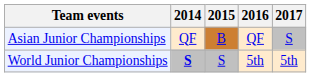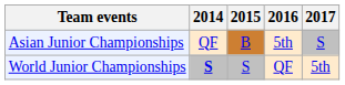 <table class="wikitable" style="font-size: 90%; text-align:center">
 <tr>
 <th>Team events</th>
 <th>2014</th>
 <th>2015</th>
 <th>2016</th>
 <th>2017</th>
 </tr>
 <tr>
 <td bgcolor="#ECF2FF"; align="left"><a href='#'>Asian Junior Championships</a></td>
 <td bgcolor=FFEBCD><a href='#'>QF</a></td>
 <td bgcolor=CD7F32><a href='#'>B</a></td>
-<td bgcolor=FFEBCD><a href='#'>QF</a></td>
+<td bgcolor=FFEBCD><a href='#'>5th</a></td>
 <td bgcolor=silver><a href='#'>S</a></td>
 </tr>
 <tr>
 <td bgcolor="#ECF2FF"; align="left"><a href='#'>World Junior Championships</a></td>
 <td bgcolor=silver><strong><a href='#'>S</a></strong></td>
 <td bgcolor=silver><a href='#'>S</a></td>
-<td bgcolor=FFEBCD><a href='#'>5th</a></td>
+<td bgcolor=FFEBCD><a href='#'>QF</a></td>
 <td bgcolor=FFEBCD><a href='#'>5th</a></td>
 </tr>
 </table>
